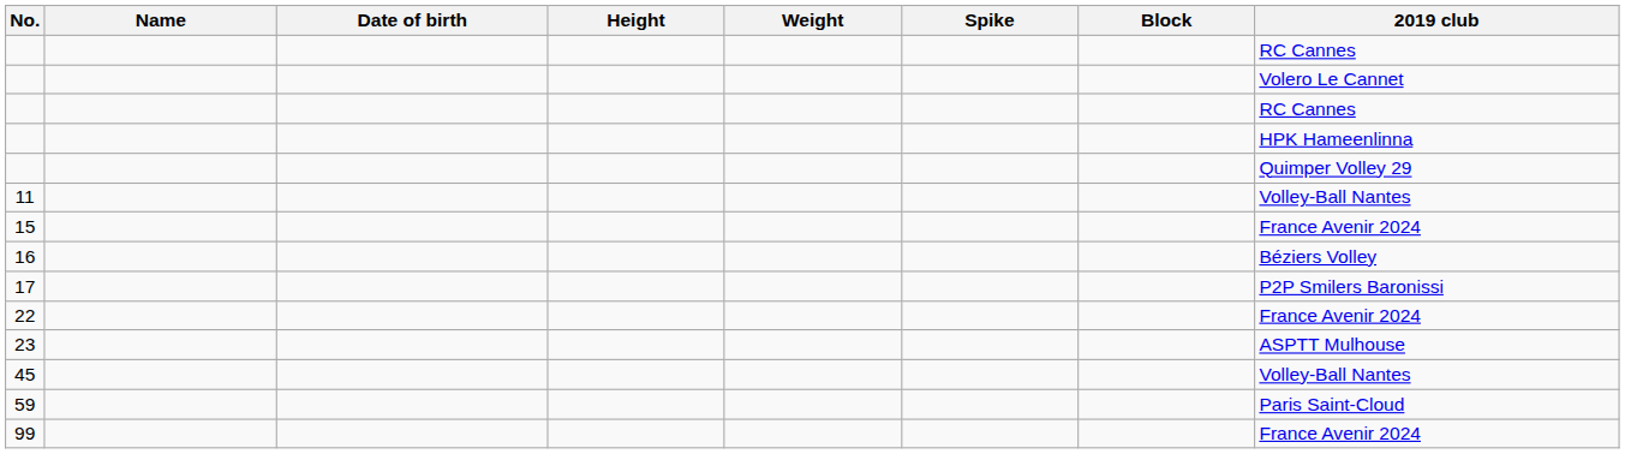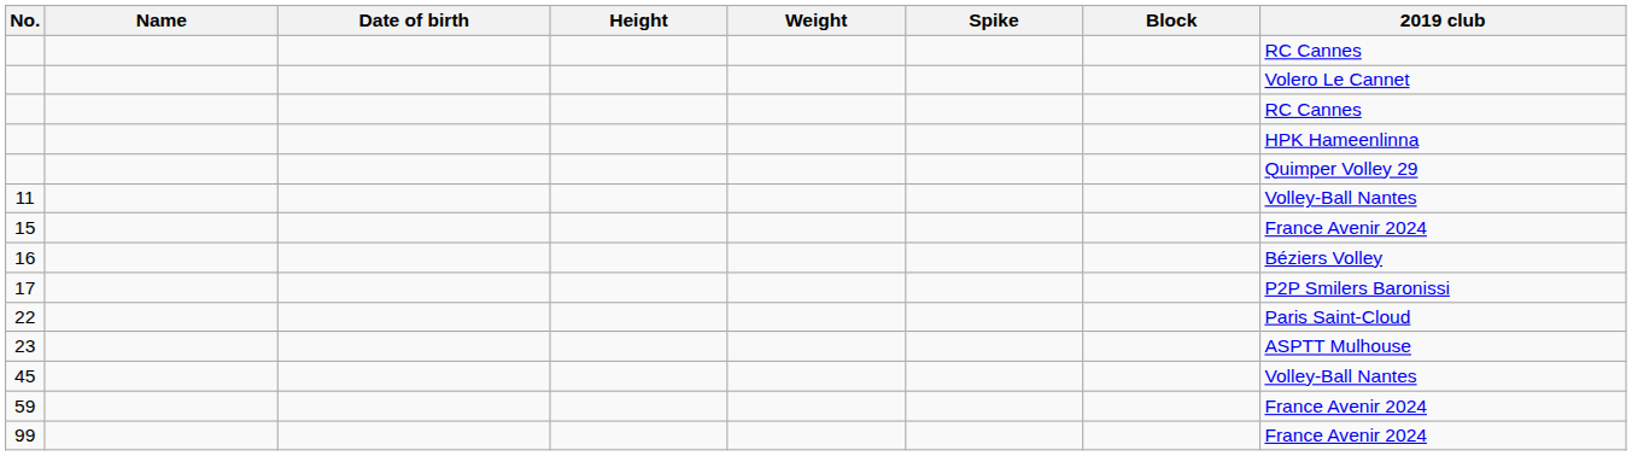 <table class="wikitable sortable" style="font-size:90%; text-align:center;">
 <tr>
 <th>No.</th>
 <th style="width:12em">Name</th>
 <th style="width:14em">Date of birth</th>
 <th style="width:9em">Height</th>
 <th style="width:9em">Weight</th>
 <th style="width:9em">Spike</th>
 <th style="width:9em">Block</th>
 <th style="width:19em">2019 club</th>
 </tr>
 <tr>
 <td></td>
 <td align=left></td>
 <td align=right></td>
 <td></td>
 <td></td>
 <td></td>
 <td></td>
 <td align=left> <a href='#'>RC Cannes</a></td>
 </tr>
 <tr>
 <td></td>
 <td align=left></td>
 <td align=right></td>
 <td></td>
 <td></td>
 <td></td>
 <td></td>
 <td align=left> <a href='#'>Volero Le Cannet</a></td>
 </tr>
 <tr>
 <td></td>
 <td align=left></td>
 <td align=right></td>
 <td></td>
 <td></td>
 <td></td>
 <td></td>
 <td align=left> <a href='#'>RC Cannes</a></td>
 </tr>
 <tr>
 <td></td>
 <td align=left></td>
 <td align=right></td>
 <td></td>
 <td></td>
 <td></td>
 <td></td>
 <td align=left> <a href='#'>HPK Hameenlinna</a></td>
 </tr>
 <tr>
 <td></td>
 <td align=left></td>
 <td align=right></td>
 <td></td>
 <td></td>
 <td></td>
 <td></td>
 <td align=left> <a href='#'>Quimper Volley 29</a></td>
 </tr>
 <tr>
 <td>11</td>
 <td align=left></td>
 <td align=right></td>
 <td></td>
 <td></td>
 <td></td>
 <td></td>
 <td align=left> <a href='#'>Volley-Ball Nantes</a></td>
 </tr>
 <tr>
 <td>15</td>
 <td align=left></td>
 <td align=right></td>
 <td></td>
 <td></td>
 <td></td>
 <td></td>
 <td align=left> <a href='#'>France Avenir 2024</a></td>
 </tr>
 <tr>
 <td>16</td>
 <td align=left></td>
 <td align=right></td>
 <td></td>
 <td></td>
 <td></td>
 <td></td>
 <td align=left> <a href='#'>Béziers Volley</a></td>
 </tr>
 <tr>
 <td>17</td>
 <td align=left></td>
 <td align=right></td>
 <td></td>
 <td></td>
 <td></td>
 <td></td>
 <td align=left> <a href='#'>P2P Smilers Baronissi</a></td>
 </tr>
 <tr>
 <td>22</td>
 <td align=left></td>
 <td align=right></td>
 <td></td>
 <td></td>
 <td></td>
 <td></td>
-<td align=left> <a href='#'>France Avenir 2024</a></td>
+<td align=left> <a href='#'>Paris Saint-Cloud</a></td>
 </tr>
 <tr>
 <td>23</td>
 <td align=left></td>
 <td align=right></td>
 <td></td>
 <td></td>
 <td></td>
 <td></td>
 <td align=left> <a href='#'>ASPTT Mulhouse</a></td>
 </tr>
 <tr>
 <td>45</td>
 <td align=left></td>
 <td align=right></td>
 <td></td>
 <td></td>
 <td></td>
 <td></td>
 <td align=left> <a href='#'>Volley-Ball Nantes</a></td>
 </tr>
 <tr>
 <td>59</td>
 <td align=left></td>
 <td align=right></td>
 <td></td>
 <td></td>
 <td></td>
 <td></td>
-<td align=left> <a href='#'>Paris Saint-Cloud</a></td>
+<td align=left> <a href='#'>France Avenir 2024</a></td>
 </tr>
 <tr>
 <td>99</td>
 <td align=left></td>
 <td align=right></td>
 <td></td>
 <td></td>
 <td></td>
 <td></td>
 <td align=left> <a href='#'>France Avenir 2024</a></td>
 </tr>
 </table>
